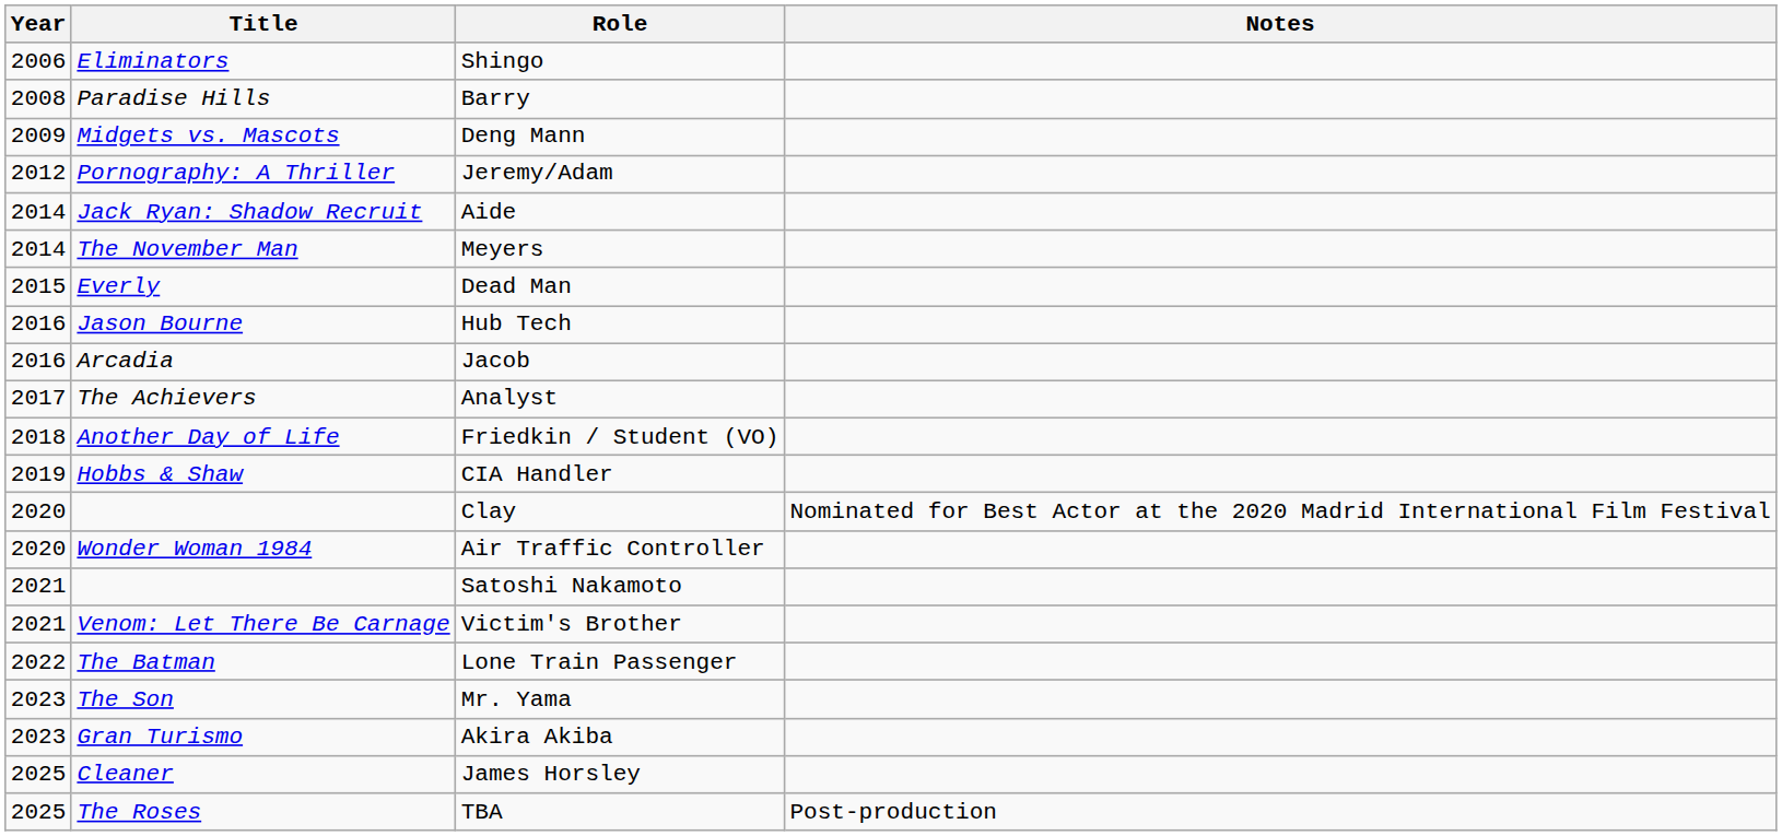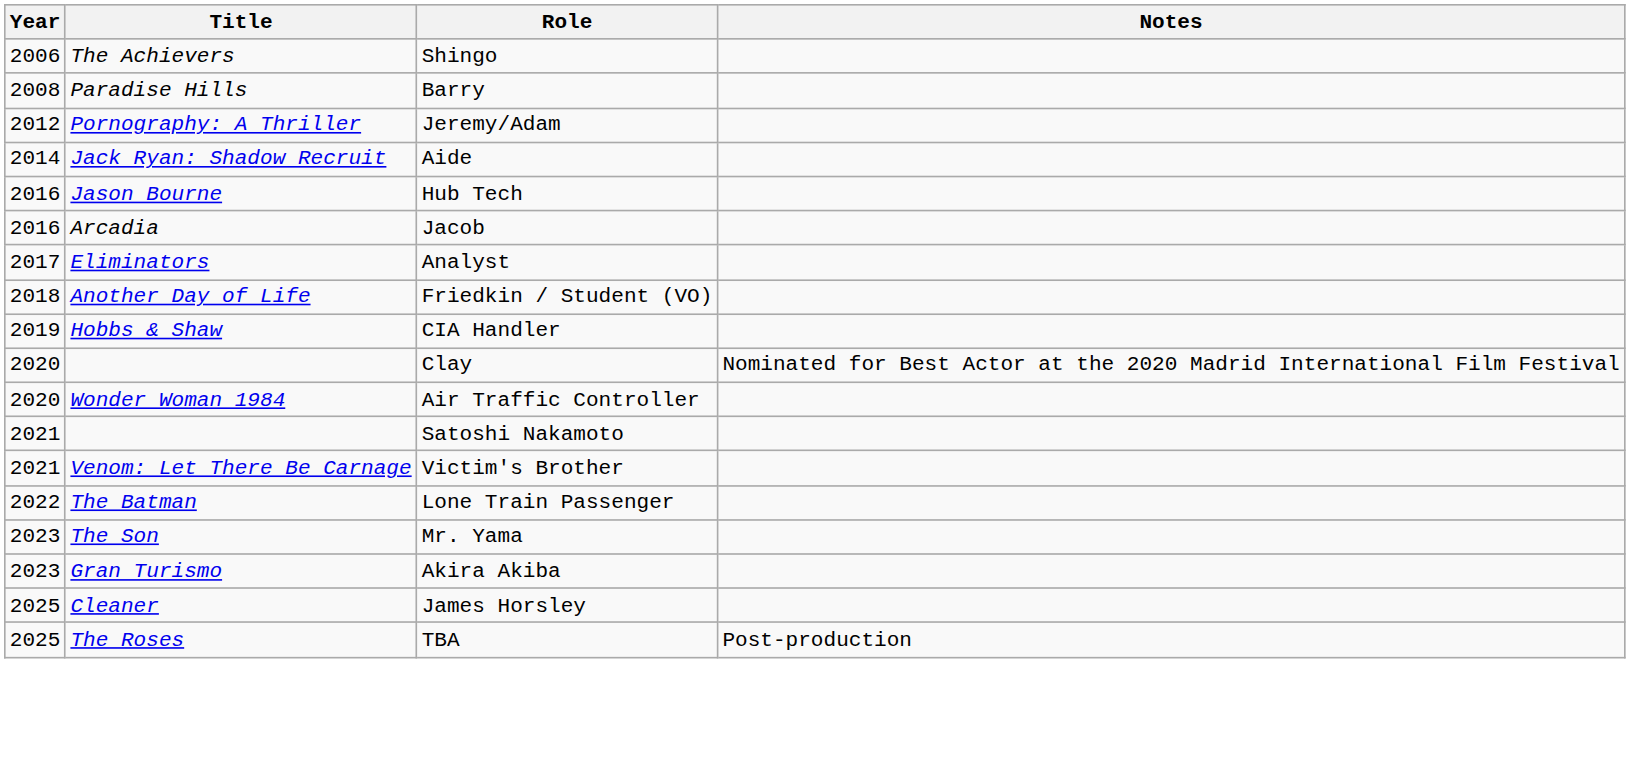 <table class="wikitable sortable">
 <tr>
 <th>Year</th>
 <th>Title</th>
 <th>Role</th>
 <th class="unsortable">Notes</th>
 </tr>
 <tr>
 <td>2006</td>
-<td><em><a href='#'>Eliminators</a></em></td>
+<td><em>The Achievers</em></td>
 <td>Shingo</td>
 <td></td>
 </tr>
 <tr>
 <td>2008</td>
 <td><em>Paradise Hills</em></td>
 <td>Barry</td>
-<td></td>
-</tr>
-<tr>
-<td>2009</td>
-<td><em><a href='#'>Midgets vs. Mascots</a></em></td>
-<td>Deng Mann</td>
 <td></td>
 </tr>
 <tr>
 <td>2012</td>
 <td><em><a href='#'>Pornography: A Thriller</a></em></td>
 <td>Jeremy/Adam</td>
 <td></td>
 </tr>
 <tr>
 <td>2014</td>
 <td><em><a href='#'>Jack Ryan: Shadow Recruit</a></em></td>
 <td>Aide</td>
-<td></td>
-</tr>
-<tr>
-<td>2014</td>
-<td><em><a href='#'>The November Man</a></em></td>
-<td>Meyers</td>
-<td></td>
-</tr>
-<tr>
-<td>2015</td>
-<td><em><a href='#'>Everly</a></em></td>
-<td>Dead Man</td>
 <td></td>
 </tr>
 <tr>
 <td>2016</td>
 <td><em><a href='#'>Jason Bourne</a></em></td>
 <td>Hub Tech</td>
 <td></td>
 </tr>
 <tr>
 <td>2016</td>
 <td><em>Arcadia</em></td>
 <td>Jacob</td>
 <td></td>
 </tr>
 <tr>
 <td>2017</td>
-<td><em>The Achievers</em></td>
+<td><em><a href='#'>Eliminators</a></em></td>
 <td>Analyst</td>
 <td></td>
 </tr>
 <tr>
 <td>2018</td>
 <td><em><a href='#'>Another Day of Life</a></em></td>
 <td>Friedkin / Student (VO)</td>
 <td></td>
 </tr>
 <tr>
 <td>2019</td>
 <td><em><a href='#'>Hobbs & Shaw</a></em></td>
 <td>CIA Handler</td>
 <td></td>
 </tr>
 <tr>
 <td>2020</td>
 <td><em></em></td>
 <td>Clay</td>
 <td>Nominated for Best Actor at the 2020 Madrid International Film Festival</td>
 </tr>
 <tr>
 <td>2020</td>
 <td><em><a href='#'>Wonder Woman 1984</a></em></td>
 <td>Air Traffic Controller</td>
 <td></td>
 </tr>
 <tr>
 <td>2021</td>
 <td><em></em></td>
 <td>Satoshi Nakamoto</td>
 <td></td>
 </tr>
 <tr>
 <td>2021</td>
 <td><em><a href='#'>Venom: Let There Be Carnage</a></em></td>
 <td>Victim's Brother</td>
 <td></td>
 </tr>
 <tr>
 <td>2022</td>
 <td><em><a href='#'>The Batman</a></em></td>
 <td>Lone Train Passenger</td>
 <td></td>
 </tr>
 <tr>
 <td>2023</td>
 <td><em><a href='#'>The Son</a></em></td>
 <td>Mr. Yama</td>
 <td></td>
 </tr>
 <tr>
 <td>2023</td>
 <td><em><a href='#'>Gran Turismo</a></em></td>
 <td>Akira Akiba</td>
 <td></td>
 </tr>
 <tr>
 <td>2025</td>
 <td><em><a href='#'>Cleaner</a></em></td>
 <td>James Horsley</td>
 <td></td>
 </tr>
 <tr>
 <td>2025</td>
 <td><em><a href='#'>The Roses</a></em></td>
 <td>TBA</td>
 <td>Post-production</td>
 </tr>
 </table>
